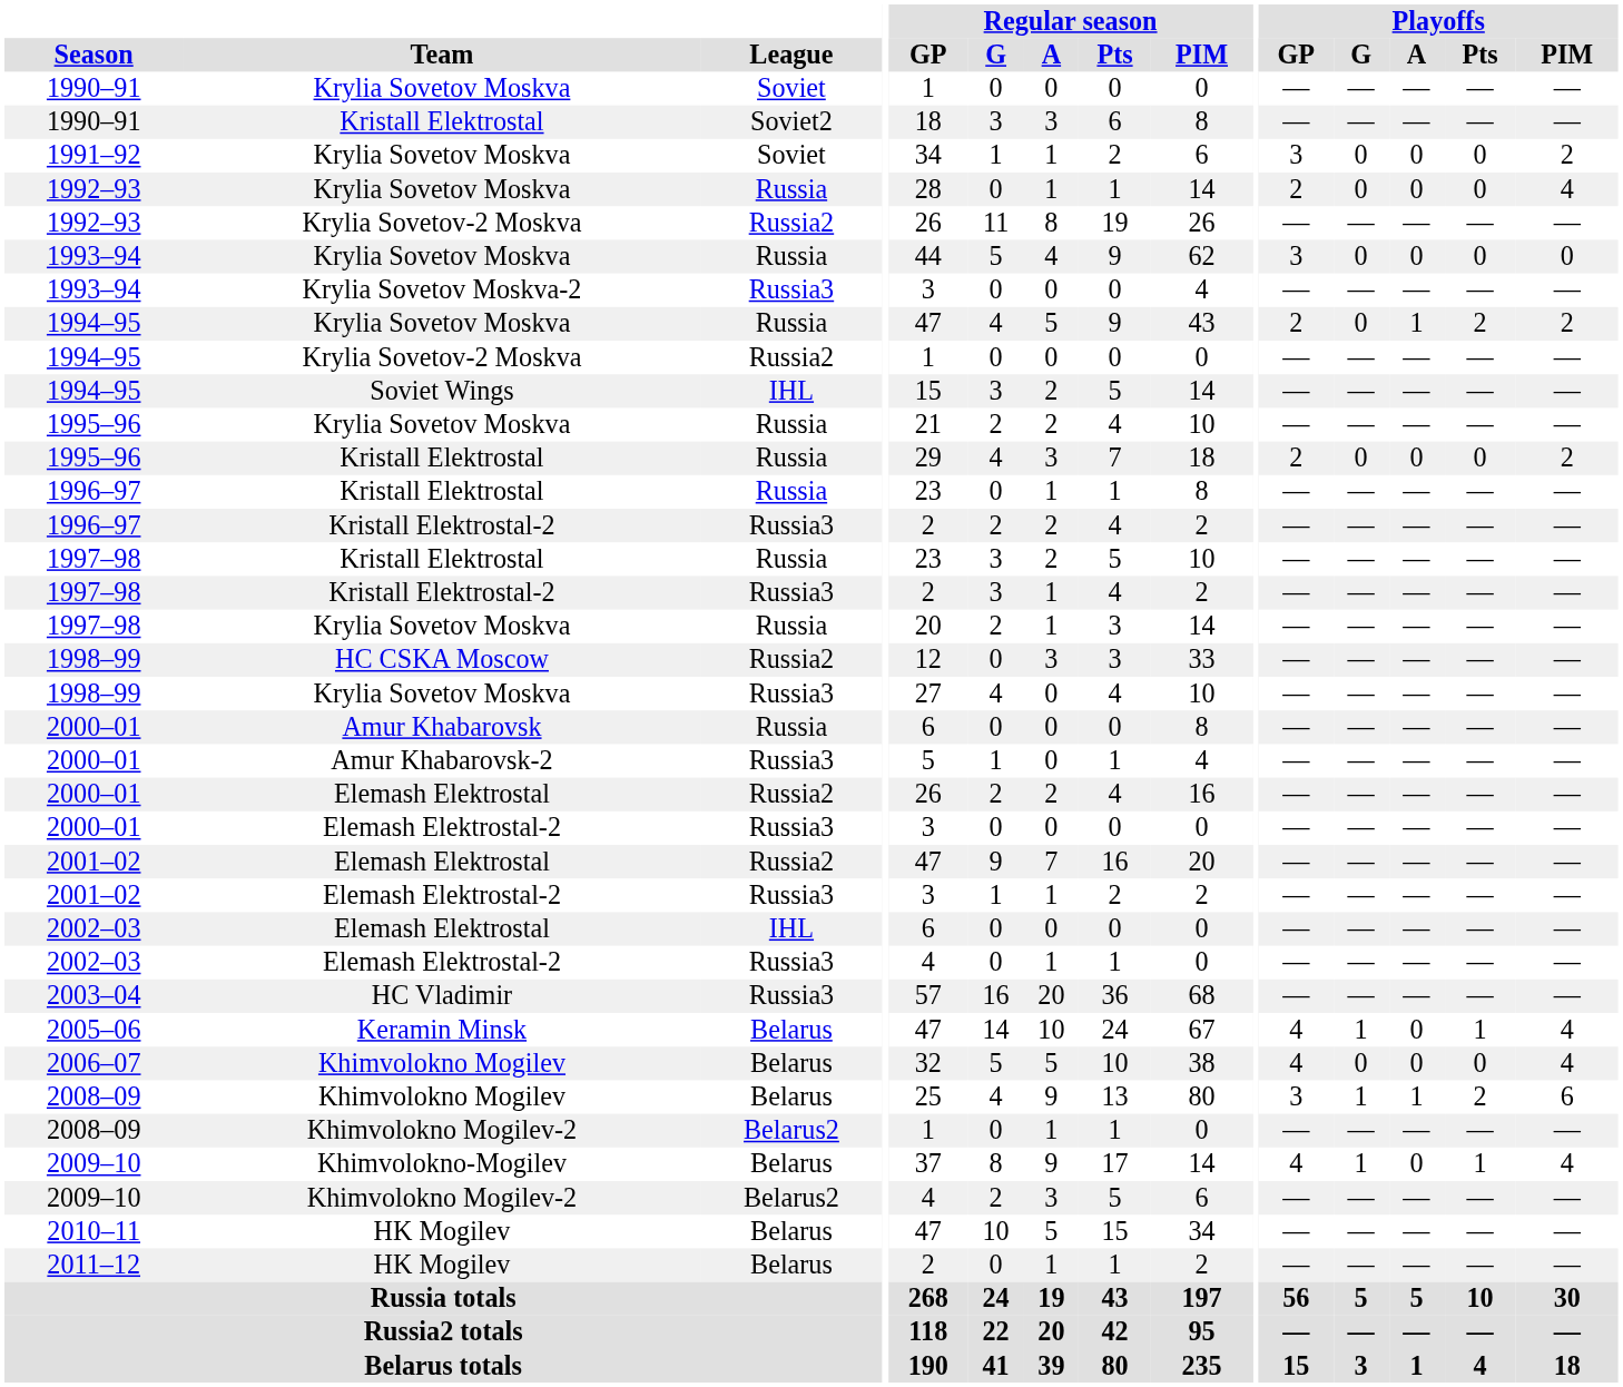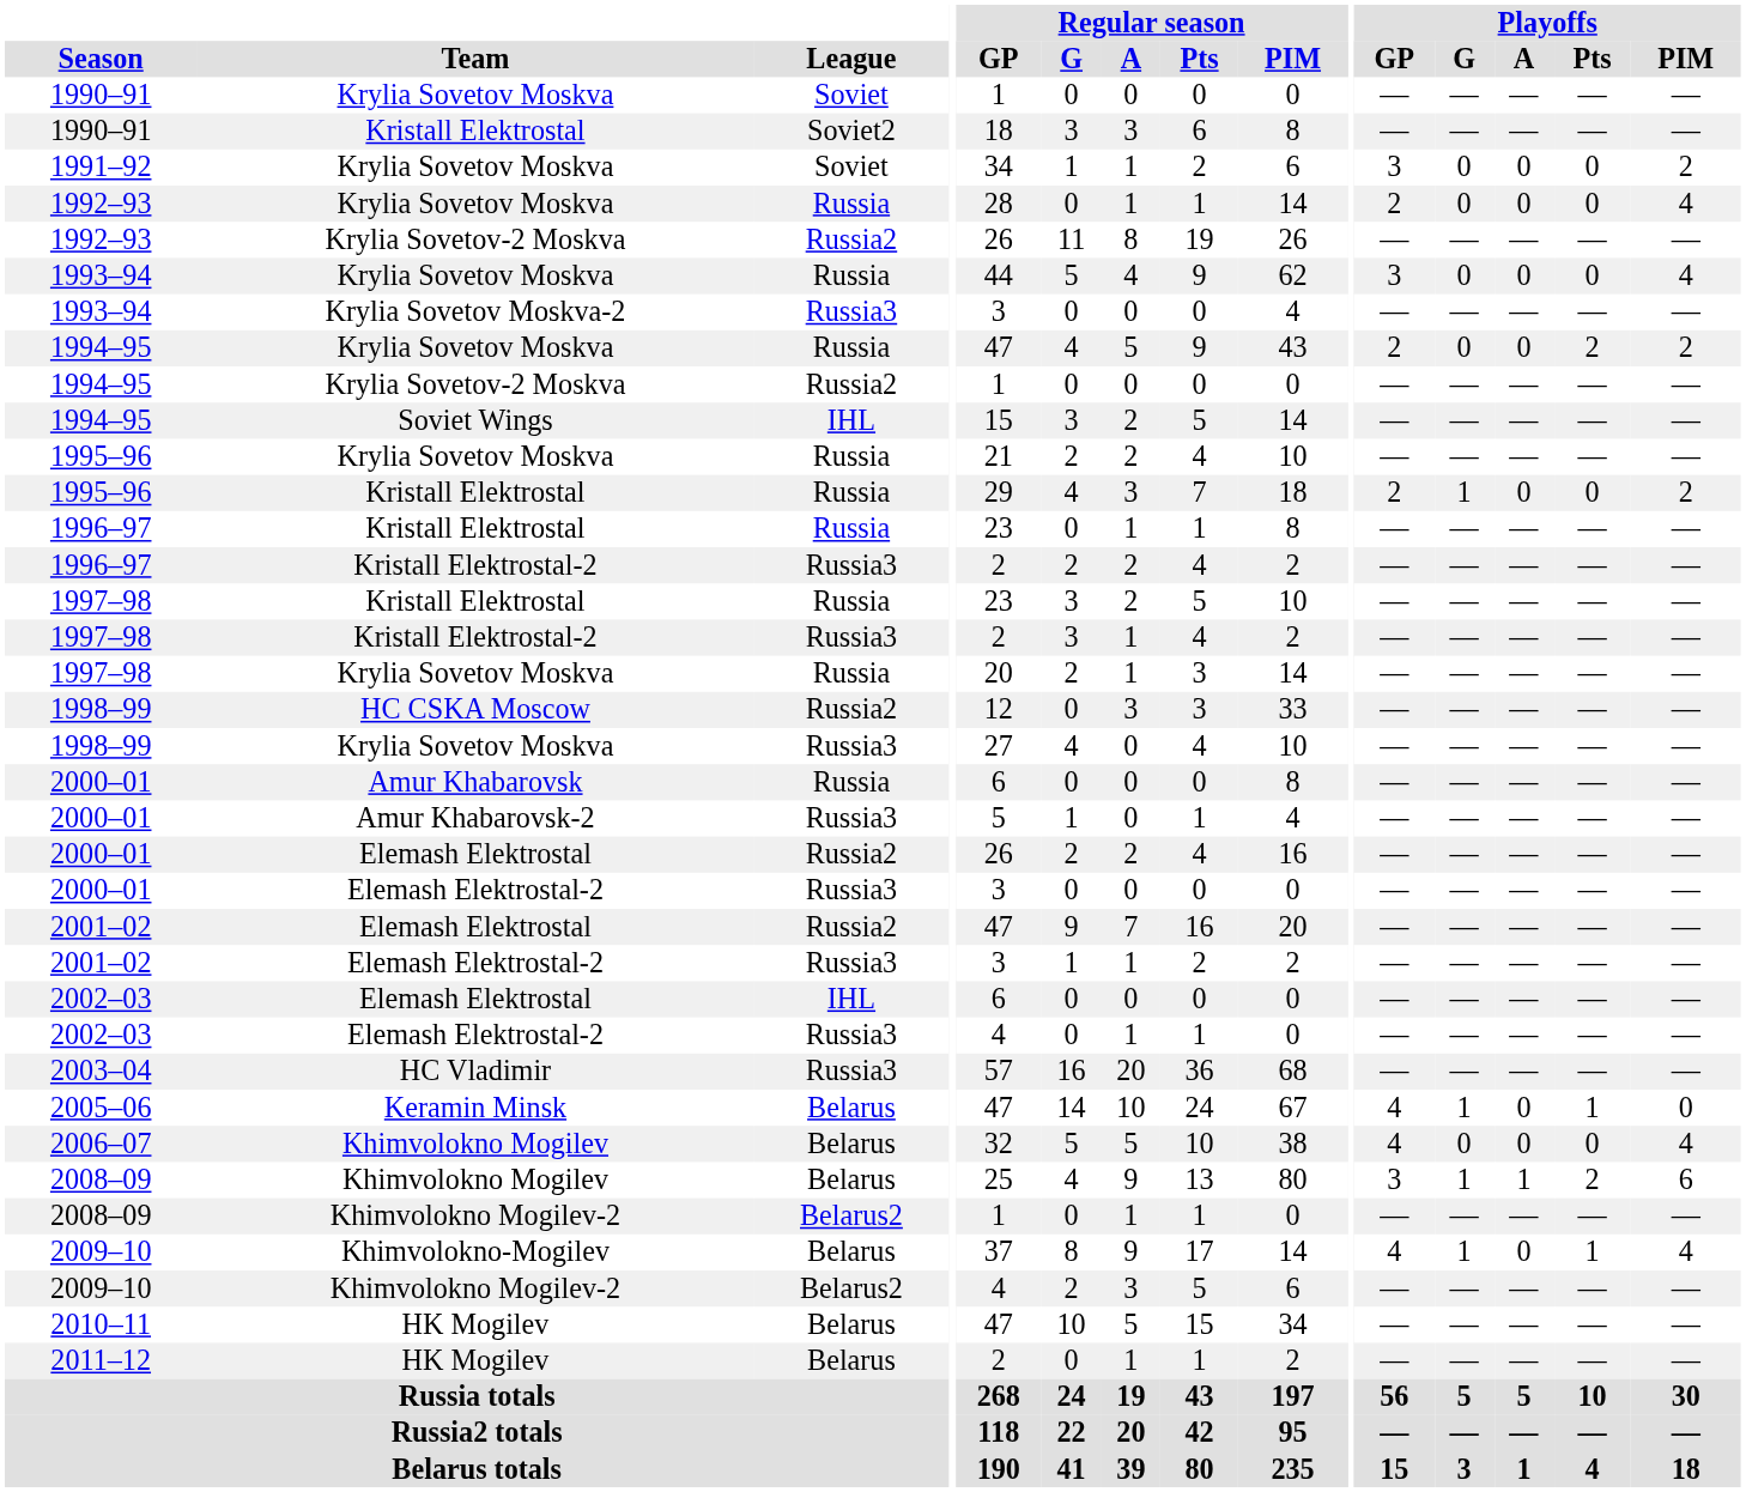 <table border="0" cellpadding="1" cellspacing="0" style="text-align:center; width:60em">
 <tr bgcolor="#e0e0e0">
 <th colspan="3" bgcolor="#ffffff"></th>
 <th rowspan="99" bgcolor="#ffffff"></th>
 <th colspan="5"><a href='#'>Regular season</a></th>
 <th rowspan="99" bgcolor="#ffffff"></th>
 <th colspan="5"><a href='#'>Playoffs</a></th>
 </tr>
 <tr bgcolor="#e0e0e0">
 <th><a href='#'>Season</a></th>
 <th>Team</th>
 <th>League</th>
 <th>GP</th>
 <th><a href='#'>G</a></th>
 <th><a href='#'>A</a></th>
 <th><a href='#'>Pts</a></th>
 <th><a href='#'>PIM</a></th>
 <th>GP</th>
 <th>G</th>
 <th>A</th>
 <th>Pts</th>
 <th>PIM</th>
 </tr>
 <tr>
 <td><a href='#'>1990–91</a></td>
 <td><a href='#'>Krylia Sovetov Moskva</a></td>
 <td><a href='#'>Soviet</a></td>
 <td>1</td>
 <td>0</td>
 <td>0</td>
 <td>0</td>
 <td>0</td>
 <td>—</td>
 <td>—</td>
 <td>—</td>
 <td>—</td>
 <td>—</td>
 </tr>
 <tr bgcolor="#f0f0f0">
 <td>1990–91</td>
 <td><a href='#'>Kristall Elektrostal</a></td>
 <td>Soviet2</td>
 <td>18</td>
 <td>3</td>
 <td>3</td>
 <td>6</td>
 <td>8</td>
 <td>—</td>
 <td>—</td>
 <td>—</td>
 <td>—</td>
 <td>—</td>
 </tr>
 <tr>
 <td><a href='#'>1991–92</a></td>
 <td>Krylia Sovetov Moskva</td>
 <td>Soviet</td>
 <td>34</td>
 <td>1</td>
 <td>1</td>
 <td>2</td>
 <td>6</td>
 <td>3</td>
 <td>0</td>
 <td>0</td>
 <td>0</td>
 <td>2</td>
 </tr>
 <tr bgcolor="#f0f0f0">
 <td><a href='#'>1992–93</a></td>
 <td>Krylia Sovetov Moskva</td>
 <td><a href='#'>Russia</a></td>
 <td>28</td>
 <td>0</td>
 <td>1</td>
 <td>1</td>
 <td>14</td>
 <td>2</td>
 <td>0</td>
 <td>0</td>
 <td>0</td>
 <td>4</td>
 </tr>
 <tr>
 <td><a href='#'>1992–93</a></td>
 <td>Krylia Sovetov-2 Moskva</td>
 <td><a href='#'>Russia2</a></td>
 <td>26</td>
 <td>11</td>
 <td>8</td>
 <td>19</td>
 <td>26</td>
 <td>—</td>
 <td>—</td>
 <td>—</td>
 <td>—</td>
 <td>—</td>
 </tr>
 <tr bgcolor="#f0f0f0">
 <td><a href='#'>1993–94</a></td>
 <td>Krylia Sovetov Moskva</td>
 <td>Russia</td>
 <td>44</td>
 <td>5</td>
 <td>4</td>
 <td>9</td>
 <td>62</td>
 <td>3</td>
 <td>0</td>
 <td>0</td>
 <td>0</td>
-<td>0</td>
+<td>4</td>
 </tr>
 <tr>
 <td><a href='#'>1993–94</a></td>
 <td>Krylia Sovetov Moskva-2</td>
 <td><a href='#'>Russia3</a></td>
 <td>3</td>
 <td>0</td>
 <td>0</td>
 <td>0</td>
 <td>4</td>
 <td>—</td>
 <td>—</td>
 <td>—</td>
 <td>—</td>
 <td>—</td>
 </tr>
 <tr bgcolor="#f0f0f0">
 <td><a href='#'>1994–95</a></td>
 <td>Krylia Sovetov Moskva</td>
 <td>Russia</td>
 <td>47</td>
 <td>4</td>
 <td>5</td>
 <td>9</td>
 <td>43</td>
 <td>2</td>
 <td>0</td>
-<td>1</td>
+<td>0</td>
 <td>2</td>
 <td>2</td>
 </tr>
 <tr>
 <td><a href='#'>1994–95</a></td>
 <td>Krylia Sovetov-2 Moskva</td>
 <td>Russia2</td>
 <td>1</td>
 <td>0</td>
 <td>0</td>
 <td>0</td>
 <td>0</td>
 <td>—</td>
 <td>—</td>
 <td>—</td>
 <td>—</td>
 <td>—</td>
 </tr>
 <tr bgcolor="#f0f0f0">
 <td><a href='#'>1994–95</a></td>
 <td>Soviet Wings</td>
 <td><a href='#'>IHL</a></td>
 <td>15</td>
 <td>3</td>
 <td>2</td>
 <td>5</td>
 <td>14</td>
 <td>—</td>
 <td>—</td>
 <td>—</td>
 <td>—</td>
 <td>—</td>
 </tr>
 <tr>
 <td><a href='#'>1995–96</a></td>
 <td>Krylia Sovetov Moskva</td>
 <td>Russia</td>
 <td>21</td>
 <td>2</td>
 <td>2</td>
 <td>4</td>
 <td>10</td>
 <td>—</td>
 <td>—</td>
 <td>—</td>
 <td>—</td>
 <td>—</td>
 </tr>
 <tr bgcolor="#f0f0f0">
 <td><a href='#'>1995–96</a></td>
 <td>Kristall Elektrostal</td>
 <td>Russia</td>
 <td>29</td>
 <td>4</td>
 <td>3</td>
 <td>7</td>
 <td>18</td>
 <td>2</td>
-<td>0</td>
+<td>1</td>
 <td>0</td>
 <td>0</td>
 <td>2</td>
 </tr>
 <tr>
 <td><a href='#'>1996–97</a></td>
 <td>Kristall Elektrostal</td>
 <td><a href='#'>Russia</a></td>
 <td>23</td>
 <td>0</td>
 <td>1</td>
 <td>1</td>
 <td>8</td>
 <td>—</td>
 <td>—</td>
 <td>—</td>
 <td>—</td>
 <td>—</td>
 </tr>
 <tr bgcolor="#f0f0f0">
 <td><a href='#'>1996–97</a></td>
 <td>Kristall Elektrostal-2</td>
 <td>Russia3</td>
 <td>2</td>
 <td>2</td>
 <td>2</td>
 <td>4</td>
 <td>2</td>
 <td>—</td>
 <td>—</td>
 <td>—</td>
 <td>—</td>
 <td>—</td>
 </tr>
 <tr>
 <td><a href='#'>1997–98</a></td>
 <td>Kristall Elektrostal</td>
 <td>Russia</td>
 <td>23</td>
 <td>3</td>
 <td>2</td>
 <td>5</td>
 <td>10</td>
 <td>—</td>
 <td>—</td>
 <td>—</td>
 <td>—</td>
 <td>—</td>
 </tr>
 <tr bgcolor="#f0f0f0">
 <td><a href='#'>1997–98</a></td>
 <td>Kristall Elektrostal-2</td>
 <td>Russia3</td>
 <td>2</td>
 <td>3</td>
 <td>1</td>
 <td>4</td>
 <td>2</td>
 <td>—</td>
 <td>—</td>
 <td>—</td>
 <td>—</td>
 <td>—</td>
 </tr>
 <tr>
 <td><a href='#'>1997–98</a></td>
 <td>Krylia Sovetov Moskva</td>
 <td>Russia</td>
 <td>20</td>
 <td>2</td>
 <td>1</td>
 <td>3</td>
 <td>14</td>
 <td>—</td>
 <td>—</td>
 <td>—</td>
 <td>—</td>
 <td>—</td>
 </tr>
 <tr bgcolor="#f0f0f0">
 <td><a href='#'>1998–99</a></td>
 <td><a href='#'>HC CSKA Moscow</a></td>
 <td>Russia2</td>
 <td>12</td>
 <td>0</td>
 <td>3</td>
 <td>3</td>
 <td>33</td>
 <td>—</td>
 <td>—</td>
 <td>—</td>
 <td>—</td>
 <td>—</td>
 </tr>
 <tr>
 <td><a href='#'>1998–99</a></td>
 <td>Krylia Sovetov Moskva</td>
 <td>Russia3</td>
 <td>27</td>
 <td>4</td>
 <td>0</td>
 <td>4</td>
 <td>10</td>
 <td>—</td>
 <td>—</td>
 <td>—</td>
 <td>—</td>
 <td>—</td>
 </tr>
 <tr bgcolor="#f0f0f0">
 <td><a href='#'>2000–01</a></td>
 <td><a href='#'>Amur Khabarovsk</a></td>
 <td>Russia</td>
 <td>6</td>
 <td>0</td>
 <td>0</td>
 <td>0</td>
 <td>8</td>
 <td>—</td>
 <td>—</td>
 <td>—</td>
 <td>—</td>
 <td>—</td>
 </tr>
 <tr>
 <td><a href='#'>2000–01</a></td>
 <td>Amur Khabarovsk-2</td>
 <td>Russia3</td>
 <td>5</td>
 <td>1</td>
 <td>0</td>
 <td>1</td>
 <td>4</td>
 <td>—</td>
 <td>—</td>
 <td>—</td>
 <td>—</td>
 <td>—</td>
 </tr>
 <tr bgcolor="#f0f0f0">
 <td><a href='#'>2000–01</a></td>
 <td>Elemash Elektrostal</td>
 <td>Russia2</td>
 <td>26</td>
 <td>2</td>
 <td>2</td>
 <td>4</td>
 <td>16</td>
 <td>—</td>
 <td>—</td>
 <td>—</td>
 <td>—</td>
 <td>—</td>
 </tr>
 <tr>
 <td><a href='#'>2000–01</a></td>
 <td>Elemash Elektrostal-2</td>
 <td>Russia3</td>
 <td>3</td>
 <td>0</td>
 <td>0</td>
 <td>0</td>
 <td>0</td>
 <td>—</td>
 <td>—</td>
 <td>—</td>
 <td>—</td>
 <td>—</td>
 </tr>
 <tr bgcolor="#f0f0f0">
 <td><a href='#'>2001–02</a></td>
 <td>Elemash Elektrostal</td>
 <td>Russia2</td>
 <td>47</td>
 <td>9</td>
 <td>7</td>
 <td>16</td>
 <td>20</td>
 <td>—</td>
 <td>—</td>
 <td>—</td>
 <td>—</td>
 <td>—</td>
 </tr>
 <tr>
 <td><a href='#'>2001–02</a></td>
 <td>Elemash Elektrostal-2</td>
 <td>Russia3</td>
 <td>3</td>
 <td>1</td>
 <td>1</td>
 <td>2</td>
 <td>2</td>
 <td>—</td>
 <td>—</td>
 <td>—</td>
 <td>—</td>
 <td>—</td>
 </tr>
 <tr bgcolor="#f0f0f0">
 <td><a href='#'>2002–03</a></td>
 <td>Elemash Elektrostal</td>
 <td><a href='#'>IHL</a></td>
 <td>6</td>
 <td>0</td>
 <td>0</td>
 <td>0</td>
 <td>0</td>
 <td>—</td>
 <td>—</td>
 <td>—</td>
 <td>—</td>
 <td>—</td>
 </tr>
 <tr>
 <td><a href='#'>2002–03</a></td>
 <td>Elemash Elektrostal-2</td>
 <td>Russia3</td>
 <td>4</td>
 <td>0</td>
 <td>1</td>
 <td>1</td>
 <td>0</td>
 <td>—</td>
 <td>—</td>
 <td>—</td>
 <td>—</td>
 <td>—</td>
 </tr>
 <tr bgcolor="#f0f0f0">
 <td><a href='#'>2003–04</a></td>
 <td>HC Vladimir</td>
 <td>Russia3</td>
 <td>57</td>
 <td>16</td>
 <td>20</td>
 <td>36</td>
 <td>68</td>
 <td>—</td>
 <td>—</td>
 <td>—</td>
 <td>—</td>
 <td>—</td>
 </tr>
 <tr>
 <td><a href='#'>2005–06</a></td>
 <td><a href='#'>Keramin Minsk</a></td>
 <td><a href='#'>Belarus</a></td>
 <td>47</td>
 <td>14</td>
 <td>10</td>
 <td>24</td>
 <td>67</td>
 <td>4</td>
 <td>1</td>
 <td>0</td>
 <td>1</td>
-<td>4</td>
+<td>0</td>
 </tr>
 <tr bgcolor="#f0f0f0">
 <td><a href='#'>2006–07</a></td>
 <td><a href='#'>Khimvolokno Mogilev</a></td>
 <td>Belarus</td>
 <td>32</td>
 <td>5</td>
 <td>5</td>
 <td>10</td>
 <td>38</td>
 <td>4</td>
 <td>0</td>
 <td>0</td>
 <td>0</td>
 <td>4</td>
 </tr>
 <tr>
 <td><a href='#'>2008–09</a></td>
 <td>Khimvolokno Mogilev</td>
 <td>Belarus</td>
 <td>25</td>
 <td>4</td>
 <td>9</td>
 <td>13</td>
 <td>80</td>
 <td>3</td>
 <td>1</td>
 <td>1</td>
 <td>2</td>
 <td>6</td>
 </tr>
 <tr bgcolor="#f0f0f0">
 <td>2008–09</td>
 <td>Khimvolokno Mogilev-2</td>
 <td><a href='#'>Belarus2</a></td>
 <td>1</td>
 <td>0</td>
 <td>1</td>
 <td>1</td>
 <td>0</td>
 <td>—</td>
 <td>—</td>
 <td>—</td>
 <td>—</td>
 <td>—</td>
 </tr>
 <tr>
 <td><a href='#'>2009–10</a></td>
 <td>Khimvolokno-Mogilev</td>
 <td>Belarus</td>
 <td>37</td>
 <td>8</td>
 <td>9</td>
 <td>17</td>
 <td>14</td>
 <td>4</td>
 <td>1</td>
 <td>0</td>
 <td>1</td>
 <td>4</td>
 </tr>
 <tr bgcolor="#f0f0f0">
 <td>2009–10</td>
 <td>Khimvolokno Mogilev-2</td>
 <td>Belarus2</td>
 <td>4</td>
 <td>2</td>
 <td>3</td>
 <td>5</td>
 <td>6</td>
 <td>—</td>
 <td>—</td>
 <td>—</td>
 <td>—</td>
 <td>—</td>
 </tr>
 <tr>
 <td><a href='#'>2010–11</a></td>
 <td>HK Mogilev</td>
 <td>Belarus</td>
 <td>47</td>
 <td>10</td>
 <td>5</td>
 <td>15</td>
 <td>34</td>
 <td>—</td>
 <td>—</td>
 <td>—</td>
 <td>—</td>
 <td>—</td>
 </tr>
 <tr bgcolor="#f0f0f0">
 <td><a href='#'>2011–12</a></td>
 <td>HK Mogilev</td>
 <td>Belarus</td>
 <td>2</td>
 <td>0</td>
 <td>1</td>
 <td>1</td>
 <td>2</td>
 <td>—</td>
 <td>—</td>
 <td>—</td>
 <td>—</td>
 <td>—</td>
 </tr>
 <tr>
 </tr>
 <tr ALIGN="center" bgcolor="#e0e0e0">
 <th colspan="3">Russia totals</th>
 <th ALIGN="center">268</th>
 <th ALIGN="center">24</th>
 <th ALIGN="center">19</th>
 <th ALIGN="center">43</th>
 <th ALIGN="center">197</th>
 <th ALIGN="center">56</th>
 <th ALIGN="center">5</th>
 <th ALIGN="center">5</th>
 <th ALIGN="center">10</th>
 <th ALIGN="center">30</th>
 </tr>
 <tr>
 </tr>
 <tr ALIGN="center" bgcolor="#e0e0e0">
 <th colspan="3">Russia2 totals</th>
 <th ALIGN="center">118</th>
 <th ALIGN="center">22</th>
 <th ALIGN="center">20</th>
 <th ALIGN="center">42</th>
 <th ALIGN="center">95</th>
 <th ALIGN="center">—</th>
 <th ALIGN="center">—</th>
 <th ALIGN="center">—</th>
 <th ALIGN="center">—</th>
 <th ALIGN="center">—</th>
 </tr>
 <tr>
 </tr>
 <tr ALIGN="center" bgcolor="#e0e0e0">
 <th colspan="3">Belarus totals</th>
 <th ALIGN="center">190</th>
 <th ALIGN="center">41</th>
 <th ALIGN="center">39</th>
 <th ALIGN="center">80</th>
 <th ALIGN="center">235</th>
 <th ALIGN="center">15</th>
 <th ALIGN="center">3</th>
 <th ALIGN="center">1</th>
 <th ALIGN="center">4</th>
 <th ALIGN="center">18</th>
 </tr>
 </table>
